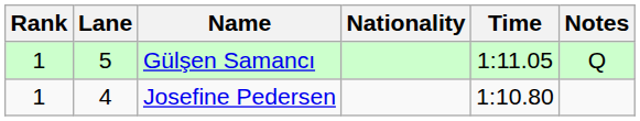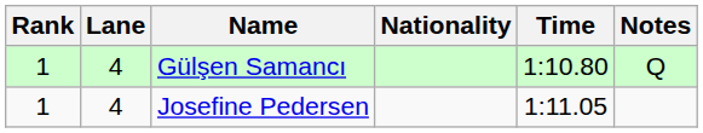 <table class="wikitable sortable" style="text-align:center">
 <tr>
 <th>Rank</th>
 <th>Lane</th>
 <th>Name</th>
 <th>Nationality</th>
 <th>Time</th>
 <th>Notes</th>
 </tr>
 <tr bgcolor=ccffcc>
 <td>1</td>
-<td>5</td>
+<td>4</td>
 <td align=left><a href='#'>Gülşen Samancı</a></td>
 <td align=left></td>
-<td>1:11.05</td>
+<td>1:10.80</td>
 <td>Q</td>
 </tr>
 <tr>
 <td>1</td>
 <td>4</td>
 <td align=left><a href='#'>Josefine Pedersen</a></td>
 <td align=left></td>
-<td>1:10.80</td>
+<td>1:11.05</td>
 <td></td>
 </tr>
 </table>
